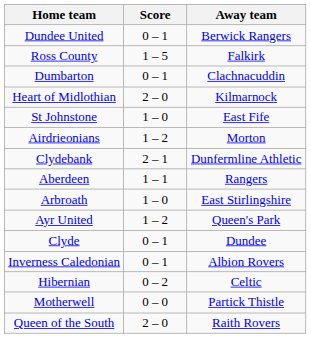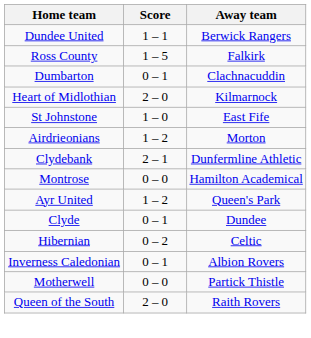 <table class="wikitable" style="text-align: center">
 <tr>
 <th width=140>Home team</th>
 <th width=70>Score</th>
 <th width=140>Away team</th>
 </tr>
 <tr>
 <td><a href='#'>Dundee United</a></td>
-<td>0 – 1</td>
+<td>1 – 1</td>
 <td><a href='#'>Berwick Rangers</a></td>
 </tr>
 <tr>
 <td><a href='#'>Ross County</a></td>
 <td>1 – 5</td>
 <td><a href='#'>Falkirk</a></td>
 </tr>
 <tr>
 <td><a href='#'>Dumbarton</a></td>
 <td>0 – 1</td>
 <td><a href='#'>Clachnacuddin</a></td>
 </tr>
 <tr>
 <td><a href='#'>Heart of Midlothian</a></td>
 <td>2 – 0</td>
 <td><a href='#'>Kilmarnock</a></td>
 </tr>
 <tr>
 <td><a href='#'>St Johnstone</a></td>
 <td>1 – 0</td>
 <td><a href='#'>East Fife</a></td>
 </tr>
 <tr>
 <td><a href='#'>Airdrieonians</a></td>
 <td>1 – 2</td>
 <td><a href='#'>Morton</a></td>
 </tr>
 <tr>
 <td><a href='#'>Clydebank</a></td>
 <td>2 – 1</td>
 <td><a href='#'>Dunfermline Athletic</a></td>
 </tr>
 <tr>
-<td><a href='#'>Aberdeen</a></td>
-<td>1 – 1</td>
-<td><a href='#'>Rangers</a></td>
-</tr>
-<tr>
-<td><a href='#'>Arbroath</a></td>
-<td>1 – 0</td>
-<td><a href='#'>East Stirlingshire</a></td>
+<td><a href='#'>Montrose</a></td>
+<td>0 – 0</td>
+<td><a href='#'>Hamilton Academical</a></td>
 </tr>
 <tr>
 <td><a href='#'>Ayr United</a></td>
 <td>1 – 2</td>
 <td><a href='#'>Queen's Park</a></td>
 </tr>
 <tr>
 <td><a href='#'>Clyde</a></td>
 <td>0 – 1</td>
 <td><a href='#'>Dundee</a></td>
 </tr>
 <tr>
+<td><a href='#'>Hibernian</a></td>
+<td>0 – 2</td>
+<td><a href='#'>Celtic</a></td>
+</tr>
+<tr>
 <td><a href='#'>Inverness Caledonian</a></td>
 <td>0 – 1</td>
 <td><a href='#'>Albion Rovers</a></td>
-</tr>
-<tr>
-<td><a href='#'>Hibernian</a></td>
-<td>0 – 2</td>
-<td><a href='#'>Celtic</a></td>
 </tr>
 <tr>
 <td><a href='#'>Motherwell</a></td>
 <td>0 – 0</td>
 <td><a href='#'>Partick Thistle</a></td>
 </tr>
 <tr>
 <td><a href='#'>Queen of the South</a></td>
 <td>2 – 0</td>
 <td><a href='#'>Raith Rovers</a></td>
 </tr>
 </table>
